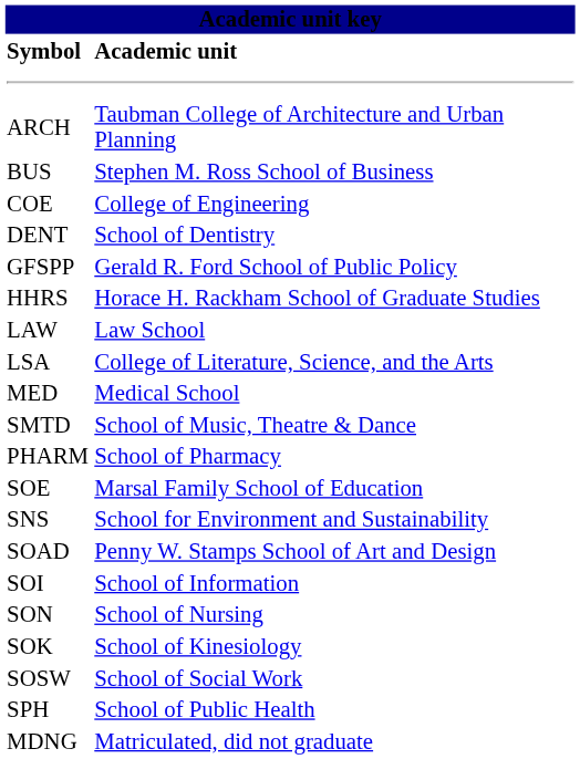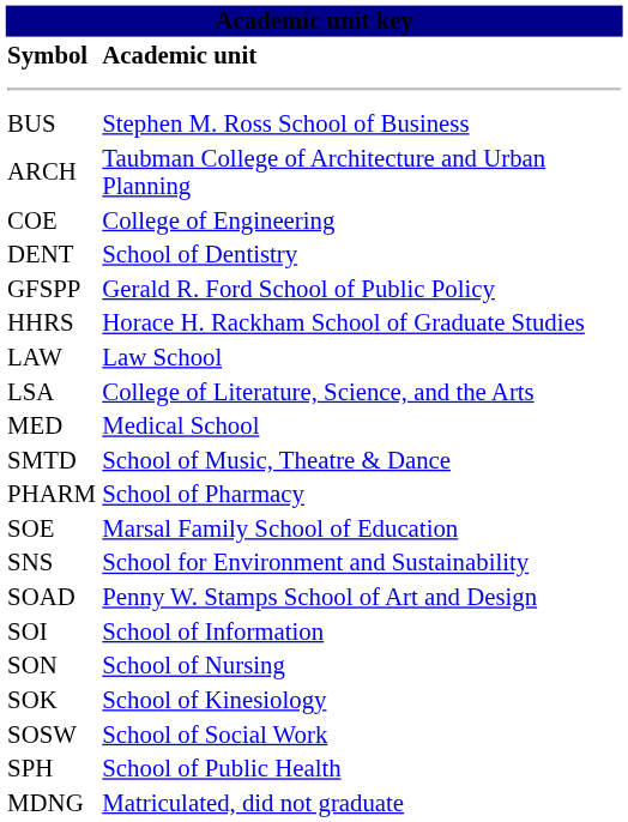 <table class="toccolours" style="float: right; margin-left: 1em;" width="400px">
 <tr>
 <th colspan="2" style="text-align: center; background:darkblue"><span><strong>Academic unit key</strong></span></th>
 </tr>
 <tr>
 <td><strong>Symbol</strong></td>
 <td><strong>Academic unit</strong></td>
 </tr>
 <tr>
 <td colspan="2"><hr></td>
 </tr>
 <tr>
+<td>BUS</td>
+<td><a href='#'>Stephen M. Ross School of Business</a></td>
+</tr>
+<tr>
 <td>ARCH</td>
 <td><a href='#'>Taubman College of Architecture and Urban Planning</a></td>
-</tr>
-<tr>
-<td>BUS</td>
-<td><a href='#'>Stephen M. Ross School of Business</a></td>
 </tr>
 <tr>
 <td>COE</td>
 <td><a href='#'>College of Engineering</a></td>
 </tr>
 <tr>
 <td>DENT</td>
 <td><a href='#'>School of Dentistry</a></td>
 </tr>
 <tr>
 <td>GFSPP</td>
 <td><a href='#'>Gerald R. Ford School of Public Policy</a></td>
 </tr>
 <tr>
 <td>HHRS</td>
 <td><a href='#'>Horace H. Rackham School of Graduate Studies</a></td>
 </tr>
 <tr>
 <td>LAW</td>
 <td><a href='#'>Law School</a></td>
 </tr>
 <tr>
 <td>LSA</td>
 <td><a href='#'>College of Literature, Science, and the Arts</a></td>
 </tr>
 <tr>
 <td>MED</td>
 <td><a href='#'>Medical School</a></td>
 </tr>
 <tr>
 <td>SMTD</td>
 <td><a href='#'>School of Music, Theatre & Dance</a></td>
 </tr>
 <tr>
 <td>PHARM</td>
 <td><a href='#'>School of Pharmacy</a></td>
 </tr>
 <tr>
 <td>SOE</td>
 <td><a href='#'>Marsal Family School of Education</a></td>
 </tr>
 <tr>
 <td>SNS</td>
 <td><a href='#'>School for Environment and Sustainability</a></td>
 </tr>
 <tr>
 <td>SOAD</td>
 <td><a href='#'>Penny W. Stamps School of Art and Design</a></td>
 </tr>
 <tr>
 <td>SOI</td>
 <td><a href='#'>School of Information</a></td>
 </tr>
 <tr>
 <td>SON</td>
 <td><a href='#'>School of Nursing</a></td>
 </tr>
 <tr>
 <td>SOK</td>
 <td><a href='#'>School of Kinesiology</a></td>
 </tr>
 <tr>
 <td>SOSW</td>
 <td><a href='#'>School of Social Work</a></td>
 </tr>
 <tr>
 <td>SPH</td>
 <td><a href='#'>School of Public Health</a></td>
 </tr>
 <tr>
 <td>MDNG</td>
 <td><a href='#'>Matriculated, did not graduate</a></td>
 </tr>
 </table>
